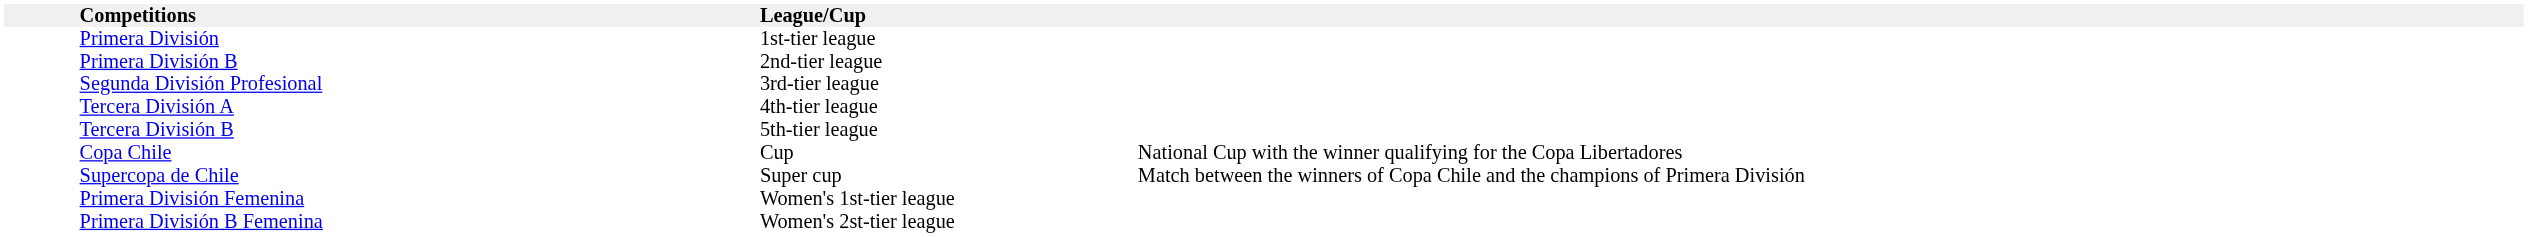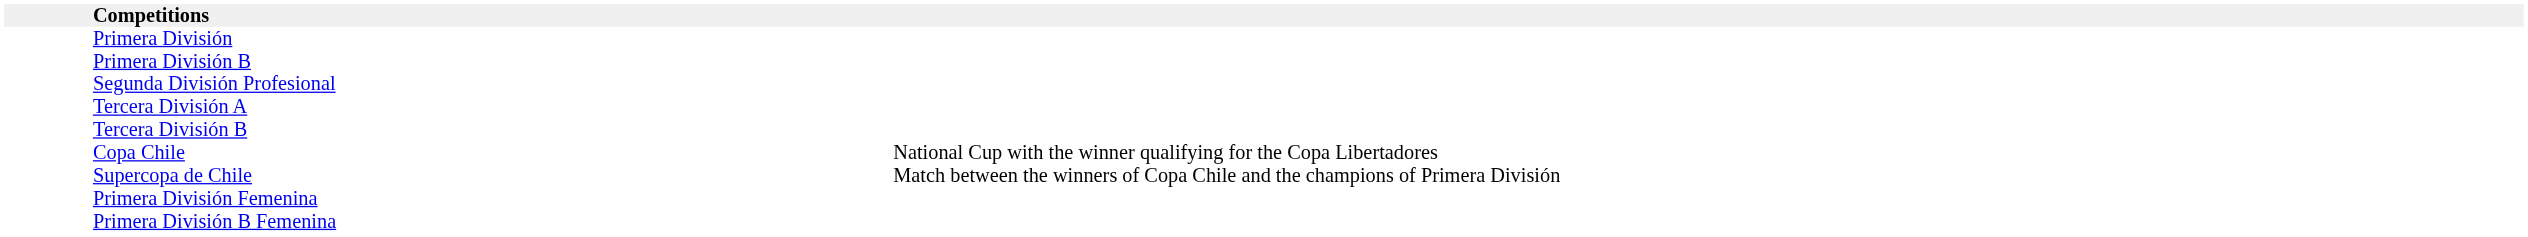 <table width="100%" cellspacing="0" cellpadding="0">
 <tr bgcolor="F0F0F0">
 <th width="3%" align="left"></th>
 <th width="27%" align="left">Competitions</th>
-<th width="15%" align="left">League/Cup</th>
 <th width="55%" align="left"></th>
 </tr>
 <tr>
 <td></td>
 <td><a href='#'>Primera División</a></td>
-<td>1st-tier league</td>
 <td></td>
 </tr>
 <tr>
 <td></td>
 <td><a href='#'>Primera División B</a></td>
-<td>2nd-tier league</td>
 <td></td>
 </tr>
 <tr>
 <td></td>
 <td><a href='#'>Segunda División Profesional</a></td>
-<td>3rd-tier league</td>
 <td></td>
 </tr>
 <tr>
 <td></td>
 <td><a href='#'>Tercera División A</a></td>
-<td>4th-tier league</td>
 <td></td>
 </tr>
 <tr>
 <td></td>
 <td><a href='#'>Tercera División B</a></td>
-<td>5th-tier league</td>
 <td></td>
 </tr>
 <tr>
 <td></td>
 <td><a href='#'>Copa Chile</a></td>
-<td>Cup</td>
 <td>National Cup with the winner qualifying for the Copa Libertadores</td>
 </tr>
 <tr>
 <td></td>
 <td><a href='#'>Supercopa de Chile</a></td>
-<td>Super cup</td>
 <td>Match between the winners of Copa Chile and the champions of Primera División</td>
 </tr>
 <tr>
 <td></td>
 <td><a href='#'>Primera División Femenina</a></td>
-<td>Women's 1st-tier league</td>
 <td></td>
 </tr>
 <tr>
 <td></td>
 <td><a href='#'>Primera División B Femenina</a></td>
-<td>Women's 2st-tier league</td>
 <td></td>
 </tr>
 </table>
